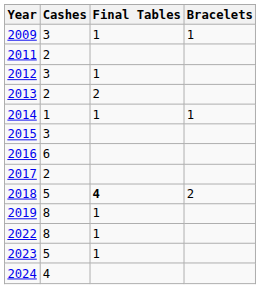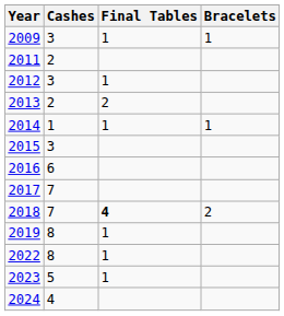 <table class="wikitable">
 <tr>
 </tr>
 <tr>
 <th>Year</th>
 <th>Cashes</th>
 <th>Final Tables</th>
 <th>Bracelets</th>
 </tr>
 <tr>
 <td><a href='#'>2009</a></td>
 <td>3</td>
 <td>1</td>
 <td>1</td>
 </tr>
 <tr>
 <td><a href='#'>2011</a></td>
 <td>2</td>
 <td></td>
 <td></td>
 </tr>
 <tr>
 <td><a href='#'>2012</a></td>
 <td>3</td>
 <td>1</td>
 <td></td>
 </tr>
 <tr>
 <td><a href='#'>2013</a></td>
 <td>2</td>
 <td>2</td>
 <td></td>
 </tr>
 <tr>
 <td><a href='#'>2014</a></td>
 <td>1</td>
 <td>1</td>
 <td>1</td>
 </tr>
 <tr>
 <td><a href='#'>2015</a></td>
 <td>3</td>
 <td></td>
 <td></td>
 </tr>
 <tr>
 <td><a href='#'>2016</a></td>
 <td>6</td>
 <td></td>
 <td></td>
 </tr>
 <tr>
 <td><a href='#'>2017</a></td>
-<td>2</td>
+<td>7</td>
 <td></td>
 <td></td>
 </tr>
 <tr>
 <td><a href='#'>2018</a></td>
-<td>5</td>
+<td>7</td>
 <td><strong>4</strong></td>
 <td>2</td>
 </tr>
 <tr>
 <td><a href='#'>2019</a></td>
 <td>8</td>
 <td>1</td>
 <td></td>
 </tr>
 <tr>
 <td><a href='#'>2022</a></td>
 <td>8</td>
 <td>1</td>
 <td></td>
 </tr>
 <tr>
 <td><a href='#'>2023</a></td>
 <td>5</td>
 <td>1</td>
 <td></td>
 </tr>
 <tr>
 <td><a href='#'>2024</a></td>
 <td>4</td>
 <td></td>
 <td></td>
 </tr>
 </table>
